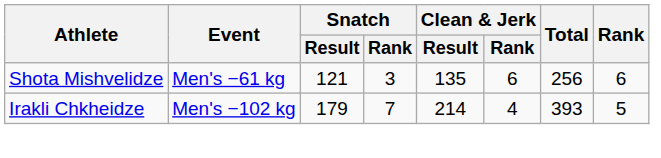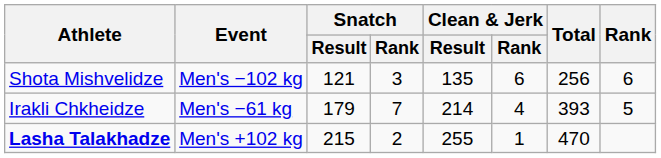 <table class="wikitable" style="font-size:90%">
 <tr>
 <th rowspan="2">Athlete</th>
 <th rowspan="2">Event</th>
 <th colspan="2">Snatch</th>
 <th colspan="2">Clean & Jerk</th>
 <th rowspan="2">Total</th>
 <th rowspan="2">Rank</th>
 </tr>
 <tr style="font-size:95%">
 <th>Result</th>
 <th>Rank</th>
 <th>Result</th>
 <th>Rank</th>
 </tr>
 <tr align=center>
 <td align=left><a href='#'>Shota Mishvelidze</a></td>
-<td align=left><a href='#'>Men's −61 kg</a></td>
+<td align=left><a href='#'>Men's −102 kg</a></td>
 <td>121</td>
 <td>3</td>
 <td>135</td>
 <td>6</td>
 <td>256</td>
 <td>6</td>
 </tr>
 <tr align=center>
 <td align=left><a href='#'>Irakli Chkheidze</a></td>
-<td align=left><a href='#'>Men's −102 kg</a></td>
+<td align=left><a href='#'>Men's −61 kg</a></td>
 <td>179</td>
 <td>7</td>
 <td>214</td>
 <td>4</td>
 <td>393</td>
 <td>5</td>
 </tr>
+<tr align=center>
+<td align=left><strong><a href='#'>Lasha Talakhadze</a></strong></td>
+<td align=left><a href='#'>Men's +102 kg</a></td>
+<td>215</td>
+<td>2</td>
+<td>255</td>
+<td>1</td>
+<td>470</td>
+<td></td>
+</tr>
 </table>
